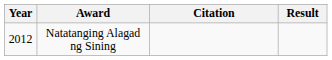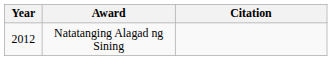 <table width="70%" class="wikitable sortable">
 <tr>
 <th width="10%">Year</th>
 <th width="35%">Award</th>
 <th width="40%">Citation</th>
-<th width="15%">Result</th>
 </tr>
 <tr>
 <td align="center">2012</td>
 <td align="center">Natatanging Alagad ng Sining</td>
 <td align="center"></td>
-<td></td>
 </tr>
 </table>
